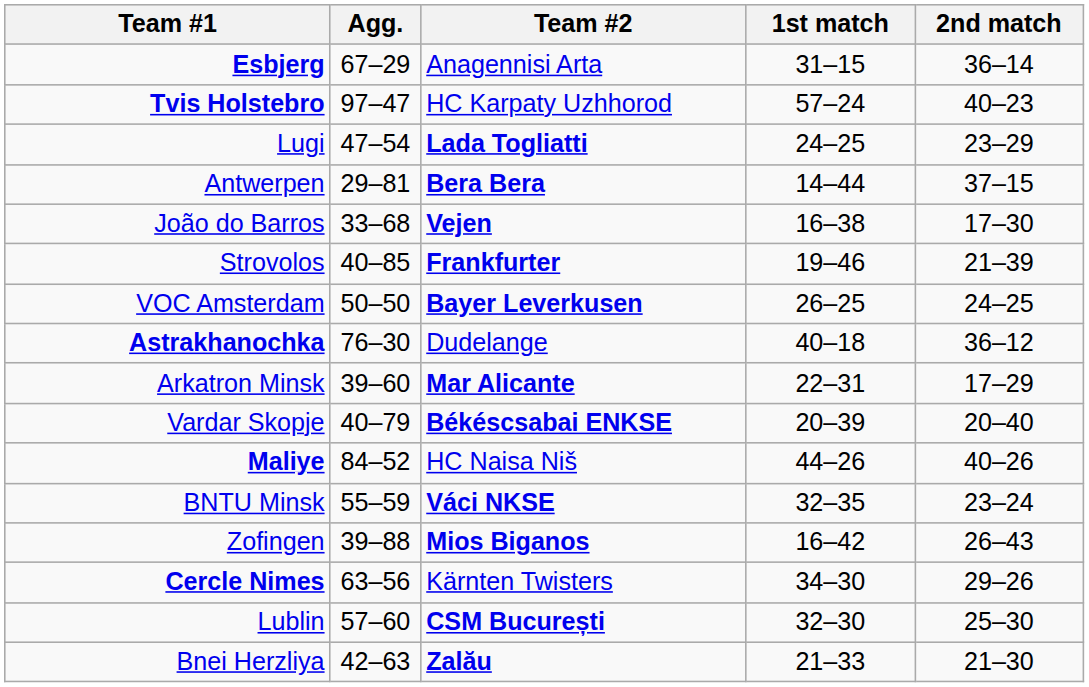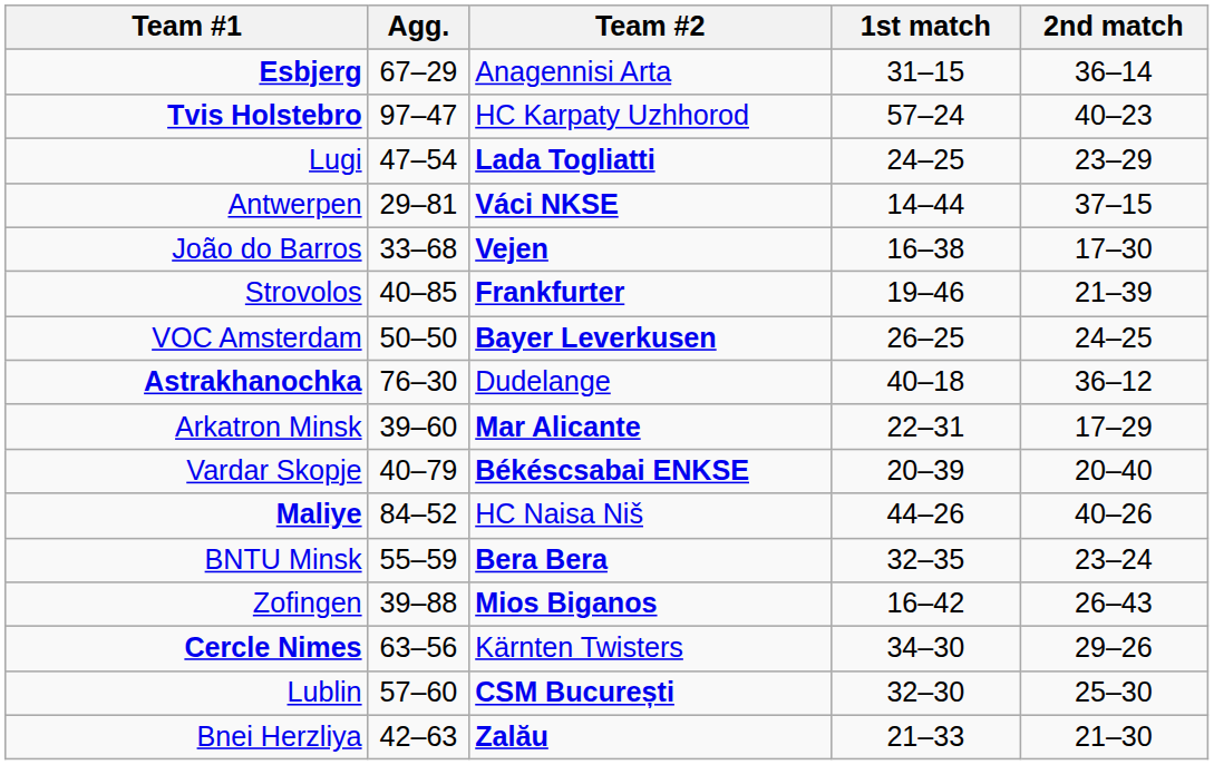 <table class=wikitable style="text-align:center">
 <tr>
 <th width=200>Team #1</th>
 <th width=50>Agg.</th>
 <th width=200>Team #2</th>
 <th width=100>1st match</th>
 <th width=100>2nd match</th>
 </tr>
 <tr>
 <td align=right><strong><a href='#'>Esbjerg</a></strong> </td>
 <td align=center>67–29</td>
 <td align=left> <a href='#'>Anagennisi Arta</a></td>
 <td align=center>31–15</td>
 <td align=center>36–14</td>
 </tr>
 <tr>
 <td align=right><strong><a href='#'>Tvis Holstebro</a></strong> </td>
 <td align=center>97–47</td>
 <td align=left> <a href='#'>HC Karpaty Uzhhorod</a></td>
 <td align=center>57–24</td>
 <td align=center>40–23</td>
 </tr>
 <tr>
 <td align=right><a href='#'>Lugi</a> </td>
 <td align=center>47–54</td>
 <td align=left> <strong><a href='#'>Lada Togliatti</a></strong></td>
 <td align=center>24–25</td>
 <td align=center>23–29</td>
 </tr>
 <tr>
 <td align=right><a href='#'>Antwerpen</a> </td>
 <td align=center>29–81</td>
-<td align=left> <strong><a href='#'>Bera Bera</a></strong></td>
+<td align=left> <strong><a href='#'>Váci NKSE</a></strong></td>
 <td align=center>14–44</td>
 <td align=center>37–15</td>
 </tr>
 <tr>
 <td align=right><a href='#'>João do Barros</a> </td>
 <td align=center>33–68</td>
 <td align=left> <strong><a href='#'>Vejen</a></strong></td>
 <td align=center>16–38</td>
 <td align=center>17–30</td>
 </tr>
 <tr>
 <td align=right><a href='#'>Strovolos</a> </td>
 <td align=center>40–85</td>
 <td align=left> <strong><a href='#'>Frankfurter</a></strong></td>
 <td align=center>19–46</td>
 <td align=center>21–39</td>
 </tr>
 <tr>
 <td align=right><a href='#'>VOC Amsterdam</a> </td>
 <td align=center>50–50</td>
 <td align=left> <strong><a href='#'>Bayer Leverkusen</a></strong></td>
 <td align=center>26–25</td>
 <td align=center>24–25</td>
 </tr>
 <tr>
 <td align=right><strong><a href='#'>Astrakhanochka</a></strong> </td>
 <td align=center>76–30</td>
 <td align=left> <a href='#'>Dudelange</a></td>
 <td align=center>40–18</td>
 <td align=center>36–12</td>
 </tr>
 <tr>
 <td align=right><a href='#'>Arkatron Minsk</a> </td>
 <td align=center>39–60</td>
 <td align=left> <strong><a href='#'>Mar Alicante</a></strong></td>
 <td align=center>22–31</td>
 <td align=center>17–29</td>
 </tr>
 <tr>
 <td align=right><a href='#'>Vardar Skopje</a> </td>
 <td align=center>40–79</td>
 <td align=left> <strong><a href='#'>Békéscsabai ENKSE</a></strong></td>
 <td align=center>20–39</td>
 <td align=center>20–40</td>
 </tr>
 <tr>
 <td align=right><strong><a href='#'>Maliye</a></strong> </td>
 <td align=center>84–52</td>
 <td align=left> <a href='#'>HC Naisa Niš</a></td>
 <td align=center>44–26</td>
 <td align=center>40–26</td>
 </tr>
 <tr>
 <td align=right><a href='#'>BNTU Minsk</a> </td>
 <td align=center>55–59</td>
-<td align=left> <strong><a href='#'>Váci NKSE</a></strong></td>
+<td align=left> <strong><a href='#'>Bera Bera</a></strong></td>
 <td align=center>32–35</td>
 <td align=center>23–24</td>
 </tr>
 <tr>
 <td align=right><a href='#'>Zofingen</a> </td>
 <td align=center>39–88</td>
 <td align=left> <strong><a href='#'>Mios Biganos</a></strong></td>
 <td align=center>16–42</td>
 <td align=center>26–43</td>
 </tr>
 <tr>
 <td align=right><strong><a href='#'>Cercle Nimes</a></strong> </td>
 <td align=center>63–56</td>
 <td align=left> <a href='#'>Kärnten Twisters</a></td>
 <td align=center>34–30</td>
 <td align=center>29–26</td>
 </tr>
 <tr>
 <td align=right><a href='#'>Lublin</a> </td>
 <td align=center>57–60</td>
 <td align=left> <strong><a href='#'>CSM București</a></strong></td>
 <td align=center>32–30</td>
 <td align=center>25–30</td>
 </tr>
 <tr>
 <td align=right><a href='#'>Bnei Herzliya</a> </td>
 <td align=center>42–63</td>
 <td align=left> <strong><a href='#'>Zalău</a></strong></td>
 <td align=center>21–33</td>
 <td align=center>21–30</td>
 </tr>
 </table>
